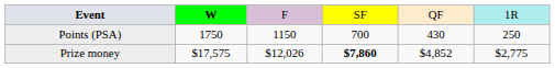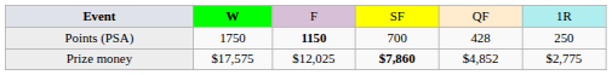 <table class=wikitable style=font-size:90%;text-align:center>
 <tr>
 <td width=200 colspan=1 bgcolor=#dfe2e9><strong>Event</strong></td>
 <td width=80 bgcolor=lime><strong>W</strong></td>
 <td width=85 bgcolor=#D8BFD8>F</td>
 <td width=85 bgcolor=#FFFF00>SF</td>
 <td width=85 bgcolor=#ffebcd>QF</td>
 <td width=85 bgcolor=#afeeee>1R</td>
 </tr>
 <tr>
 <td bgcolor=#EDEDED>Points (PSA)</td>
 <td>1750</td>
-<td>1150</td>
+<td><strong>1150</strong></td>
 <td>700</td>
-<td>430</td>
+<td>428</td>
 <td>250</td>
 </tr>
 <tr>
 <td bgcolor=#EDEDED>Prize money</td>
 <td>$17,575</td>
-<td>$12,026</td>
+<td>$12,025</td>
 <td><strong>$7,860</strong></td>
 <td>$4,852</td>
 <td>$2,775</td>
 </tr>
 </table>
